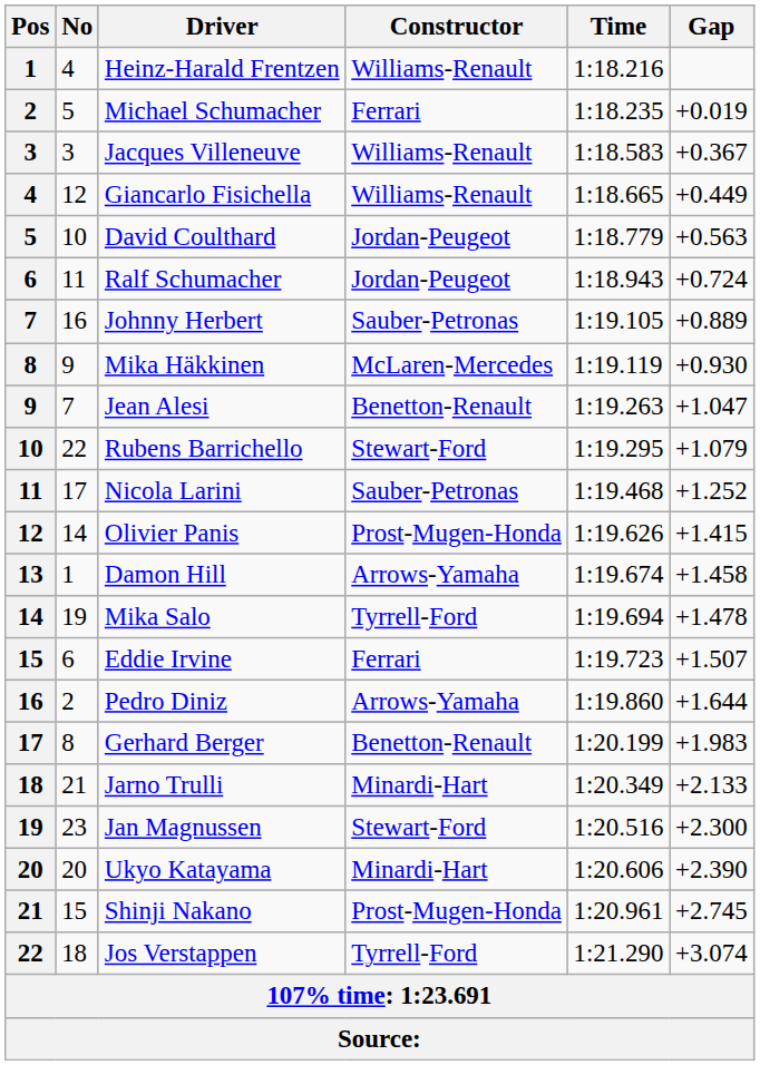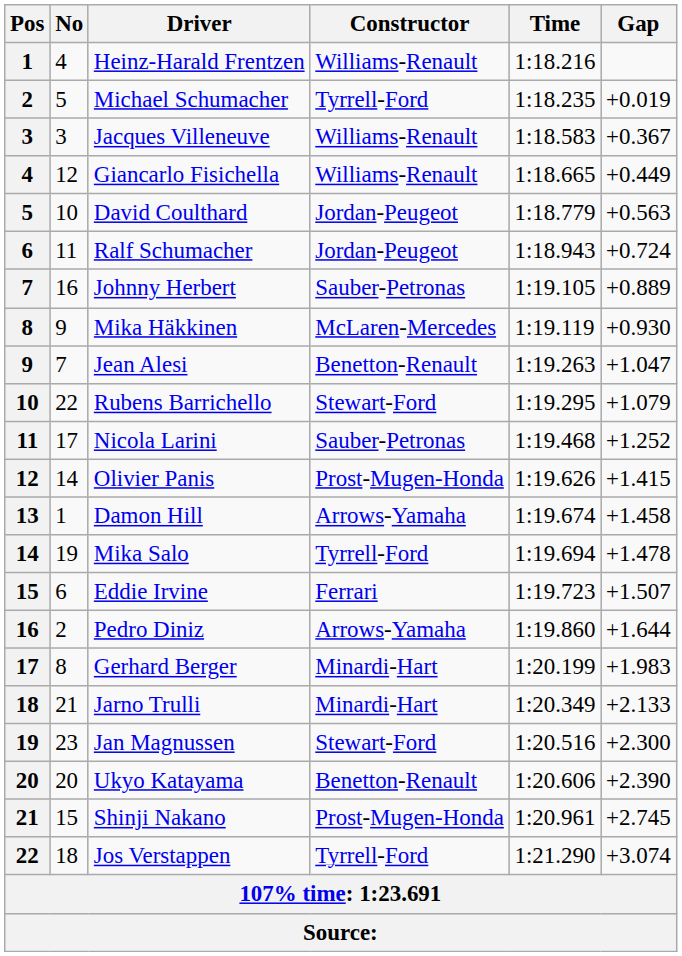 <table class="wikitable sortable" style="font-size: 95%;">
 <tr>
 <th>Pos</th>
 <th>No</th>
 <th>Driver</th>
 <th>Constructor</th>
 <th>Time</th>
 <th>Gap</th>
 </tr>
 <tr>
 <th>1</th>
 <td>4</td>
 <td> <a href='#'>Heinz-Harald Frentzen</a></td>
 <td><a href='#'>Williams</a>-<a href='#'>Renault</a></td>
 <td>1:18.216</td>
 <td></td>
 </tr>
 <tr>
 <th>2</th>
 <td>5</td>
 <td> <a href='#'>Michael Schumacher</a></td>
-<td><a href='#'>Ferrari</a></td>
+<td><a href='#'>Tyrrell</a>-<a href='#'>Ford</a></td>
 <td>1:18.235</td>
 <td>+0.019</td>
 </tr>
 <tr>
 <th>3</th>
 <td>3</td>
 <td> <a href='#'>Jacques Villeneuve</a></td>
 <td><a href='#'>Williams</a>-<a href='#'>Renault</a></td>
 <td>1:18.583</td>
 <td>+0.367</td>
 </tr>
 <tr>
 <th>4</th>
 <td>12</td>
 <td> <a href='#'>Giancarlo Fisichella</a></td>
 <td><a href='#'>Williams</a>-<a href='#'>Renault</a></td>
 <td>1:18.665</td>
 <td>+0.449</td>
 </tr>
 <tr>
 <th>5</th>
 <td>10</td>
 <td> <a href='#'>David Coulthard</a></td>
 <td><a href='#'>Jordan</a>-<a href='#'>Peugeot</a></td>
 <td>1:18.779</td>
 <td>+0.563</td>
 </tr>
 <tr>
 <th>6</th>
 <td>11</td>
 <td> <a href='#'>Ralf Schumacher</a></td>
 <td><a href='#'>Jordan</a>-<a href='#'>Peugeot</a></td>
 <td>1:18.943</td>
 <td>+0.724</td>
 </tr>
 <tr>
 <th>7</th>
 <td>16</td>
 <td> <a href='#'>Johnny Herbert</a></td>
 <td><a href='#'>Sauber</a>-<a href='#'>Petronas</a></td>
 <td>1:19.105</td>
 <td>+0.889</td>
 </tr>
 <tr>
 <th>8</th>
 <td>9</td>
 <td> <a href='#'>Mika Häkkinen</a></td>
 <td><a href='#'>McLaren</a>-<a href='#'>Mercedes</a></td>
 <td>1:19.119</td>
 <td>+0.930</td>
 </tr>
 <tr>
 <th>9</th>
 <td>7</td>
 <td> <a href='#'>Jean Alesi</a></td>
 <td><a href='#'>Benetton</a>-<a href='#'>Renault</a></td>
 <td>1:19.263</td>
 <td>+1.047</td>
 </tr>
 <tr>
 <th>10</th>
 <td>22</td>
 <td> <a href='#'>Rubens Barrichello</a></td>
 <td><a href='#'>Stewart</a>-<a href='#'>Ford</a></td>
 <td>1:19.295</td>
 <td>+1.079</td>
 </tr>
 <tr>
 <th>11</th>
 <td>17</td>
 <td> <a href='#'>Nicola Larini</a></td>
 <td><a href='#'>Sauber</a>-<a href='#'>Petronas</a></td>
 <td>1:19.468</td>
 <td>+1.252</td>
 </tr>
 <tr>
 <th>12</th>
 <td>14</td>
 <td> <a href='#'>Olivier Panis</a></td>
 <td><a href='#'>Prost</a>-<a href='#'>Mugen-Honda</a></td>
 <td>1:19.626</td>
 <td>+1.415</td>
 </tr>
 <tr>
 <th>13</th>
 <td>1</td>
 <td> <a href='#'>Damon Hill</a></td>
 <td><a href='#'>Arrows</a>-<a href='#'>Yamaha</a></td>
 <td>1:19.674</td>
 <td>+1.458</td>
 </tr>
 <tr>
 <th>14</th>
 <td>19</td>
 <td> <a href='#'>Mika Salo</a></td>
 <td><a href='#'>Tyrrell</a>-<a href='#'>Ford</a></td>
 <td>1:19.694</td>
 <td>+1.478</td>
 </tr>
 <tr>
 <th>15</th>
 <td>6</td>
 <td> <a href='#'>Eddie Irvine</a></td>
 <td><a href='#'>Ferrari</a></td>
 <td>1:19.723</td>
 <td>+1.507</td>
 </tr>
 <tr>
 <th>16</th>
 <td>2</td>
 <td> <a href='#'>Pedro Diniz</a></td>
 <td><a href='#'>Arrows</a>-<a href='#'>Yamaha</a></td>
 <td>1:19.860</td>
 <td>+1.644</td>
 </tr>
 <tr>
 <th>17</th>
 <td>8</td>
 <td> <a href='#'>Gerhard Berger</a></td>
-<td><a href='#'>Benetton</a>-<a href='#'>Renault</a></td>
+<td><a href='#'>Minardi</a>-<a href='#'>Hart</a></td>
 <td>1:20.199</td>
 <td>+1.983</td>
 </tr>
 <tr>
 <th>18</th>
 <td>21</td>
 <td> <a href='#'>Jarno Trulli</a></td>
 <td><a href='#'>Minardi</a>-<a href='#'>Hart</a></td>
 <td>1:20.349</td>
 <td>+2.133</td>
 </tr>
 <tr>
 <th>19</th>
 <td>23</td>
 <td> <a href='#'>Jan Magnussen</a></td>
 <td><a href='#'>Stewart</a>-<a href='#'>Ford</a></td>
 <td>1:20.516</td>
 <td>+2.300</td>
 </tr>
 <tr>
 <th>20</th>
 <td>20</td>
 <td> <a href='#'>Ukyo Katayama</a></td>
-<td><a href='#'>Minardi</a>-<a href='#'>Hart</a></td>
+<td><a href='#'>Benetton</a>-<a href='#'>Renault</a></td>
 <td>1:20.606</td>
 <td>+2.390</td>
 </tr>
 <tr>
 <th>21</th>
 <td>15</td>
 <td> <a href='#'>Shinji Nakano</a></td>
 <td><a href='#'>Prost</a>-<a href='#'>Mugen-Honda</a></td>
 <td>1:20.961</td>
 <td>+2.745</td>
 </tr>
 <tr>
 <th>22</th>
 <td>18</td>
 <td> <a href='#'>Jos Verstappen</a></td>
 <td><a href='#'>Tyrrell</a>-<a href='#'>Ford</a></td>
 <td>1:21.290</td>
 <td>+3.074</td>
 </tr>
 <tr>
 <th colspan="6"><a href='#'>107% time</a>: 1:23.691</th>
 </tr>
 <tr>
 <th colspan="6">Source:</th>
 </tr>
 </table>
